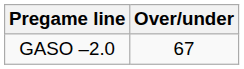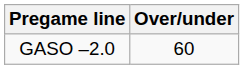 <table class="wikitable">
 <tr align="center">
 <th style=>Pregame line</th>
 <th style=>Over/under</th>
 </tr>
 <tr align="center">
 <td>GASO –2.0</td>
-<td>67</td>
+<td>60</td>
 </tr>
 </table>
